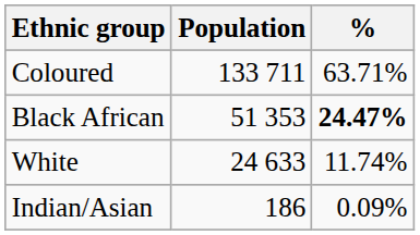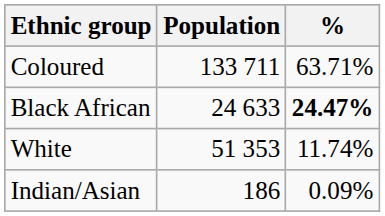 <table class="wikitable" style="font-size: 95%; text-align: right">
 <tr>
 <th>Ethnic group</th>
 <th>Population</th>
 <th>%</th>
 </tr>
 <tr>
 <td align=left>Coloured</td>
 <td>133 711</td>
 <td>63.71%</td>
 </tr>
 <tr>
 <td align=left>Black African</td>
-<td>51 353</td>
+<td>24 633</td>
 <td><strong>24.47%</strong></td>
 </tr>
 <tr>
 <td align=left>White</td>
-<td>24 633</td>
+<td>51 353</td>
 <td>11.74%</td>
 </tr>
 <tr>
 <td align=left>Indian/Asian</td>
 <td>186</td>
 <td>0.09%</td>
 </tr>
 </table>
